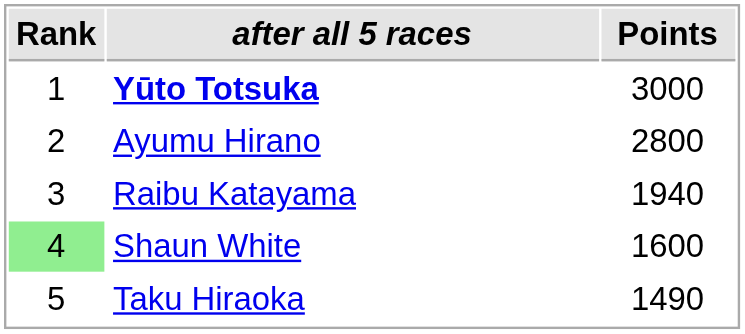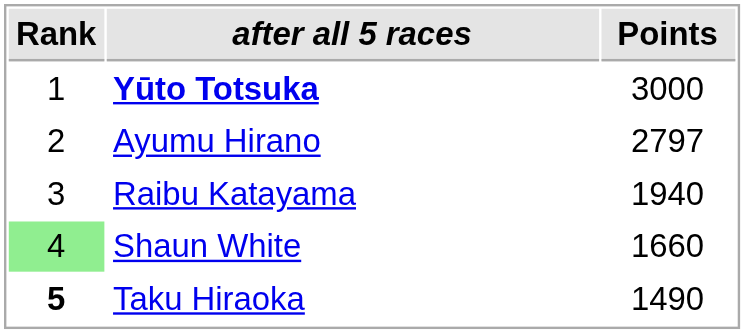 <table cellspacing="1" cellpadding="3" style="border:1px solid #aaa; font-size:86%;">
 <tr style="background:#e4e4e4;">
 <th style="border-bottom:1px solid #aaa; width:10px;">Rank</th>
 <th style="border-bottom:1px solid #aaa; width:200px;"><em>after all 5 races</em></th>
 <th style="border-bottom:1px solid #aaa; width:50px;">Points</th>
 </tr>
 <tr>
 <td align=center>1</td>
 <td> <strong><a href='#'>Yūto Totsuka</a></strong></td>
 <td align=center>3000</td>
 </tr>
 <tr>
 <td align=center>2</td>
 <td> <a href='#'>Ayumu Hirano</a></td>
-<td align=center>2800</td>
+<td align=center>2797</td>
 </tr>
 <tr>
 <td align=center>3</td>
 <td> <a href='#'>Raibu Katayama</a></td>
 <td align=center>1940</td>
 </tr>
 <tr>
 <td align=center style="background: lightgreen;">4</td>
 <td> <a href='#'>Shaun White</a></td>
-<td align=center>1600</td>
+<td align=center>1660</td>
 </tr>
 <tr>
-<td align=center>5</td>
+<td align=center><strong>5</strong></td>
 <td> <a href='#'>Taku Hiraoka</a></td>
 <td align=center>1490</td>
 </tr>
 </table>
